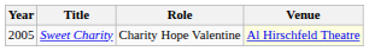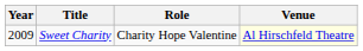 <table class="wikitable">
 <tr>
 <th>Year</th>
 <th>Title</th>
 <th>Role</th>
 <th>Venue</th>
 </tr>
 <tr>
-<td>2005</td>
+<td>2009</td>
 <td><em><a href='#'>Sweet Charity</a></em></td>
 <td>Charity Hope Valentine</td>
 <td style="background: lightyellow;"><a href='#'>Al Hirschfeld Theatre</a></td>
 </tr>
 </table>
